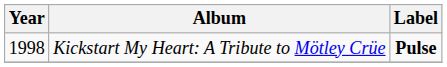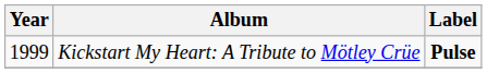 <table class="wikitable" style="text-align:center;">
 <tr>
 <th>Year</th>
 <th>Album</th>
 <th>Label</th>
 </tr>
 <tr>
-<td>1998</td>
+<td>1999</td>
 <td align="left"><em>Kickstart My Heart: A Tribute to <a href='#'>Mötley Crüe</a></em></td>
 <td><strong>Pulse</strong></td>
 </tr>
 <tr>
 </tr>
 </table>
